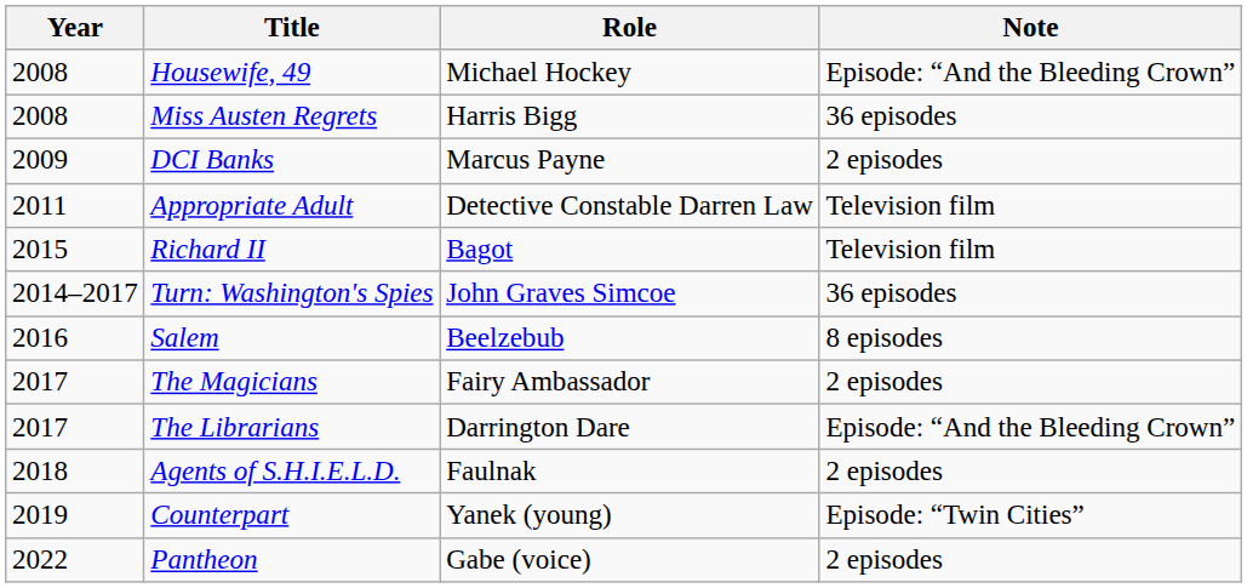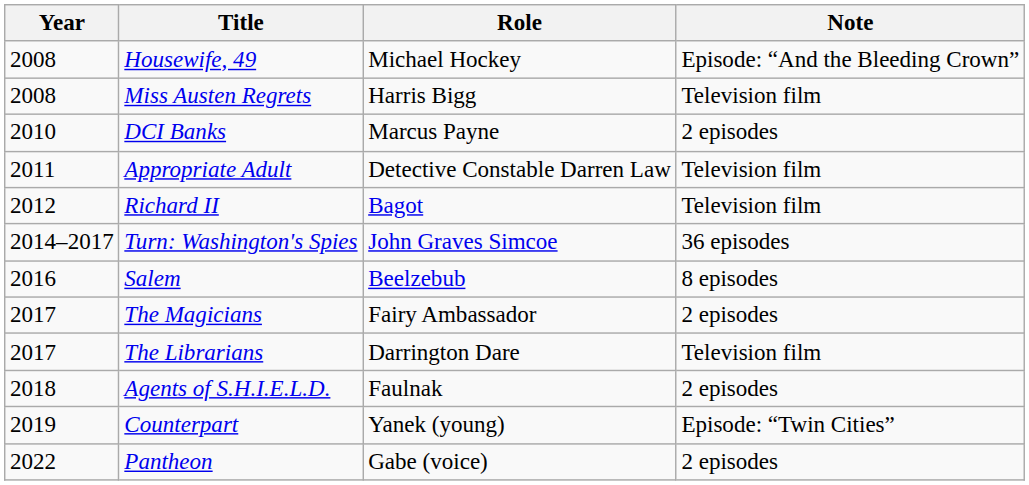 <table class="wikitable plainrowheaders sortable">
 <tr>
 <th>Year</th>
 <th>Title</th>
 <th>Role</th>
 <th>Note</th>
 </tr>
 <tr>
 <td>2008</td>
 <td><em><a href='#'>Housewife, 49</a></em></td>
 <td>Michael Hockey</td>
 <td>Episode: “And the Bleeding Crown”</td>
 </tr>
 <tr>
 <td>2008</td>
 <td><em><a href='#'>Miss Austen Regrets</a></em></td>
 <td>Harris Bigg</td>
-<td>36 episodes</td>
+<td>Television film</td>
 </tr>
 <tr>
-<td>2009</td>
+<td>2010</td>
 <td><em><a href='#'>DCI Banks</a></em></td>
 <td>Marcus Payne</td>
 <td>2 episodes</td>
 </tr>
 <tr>
 <td>2011</td>
 <td><em><a href='#'>Appropriate Adult</a></em></td>
 <td>Detective Constable Darren Law</td>
 <td>Television film</td>
 </tr>
 <tr>
-<td>2015</td>
+<td>2012</td>
 <td><em><a href='#'>Richard II</a></em></td>
 <td><a href='#'>Bagot</a></td>
 <td>Television film</td>
 </tr>
 <tr>
 <td>2014–2017</td>
 <td><em><a href='#'>Turn: Washington's Spies</a></em></td>
 <td><a href='#'>John Graves Simcoe</a></td>
 <td>36 episodes</td>
 </tr>
 <tr>
 <td>2016</td>
 <td><em><a href='#'>Salem</a></em></td>
 <td><a href='#'>Beelzebub</a></td>
 <td>8 episodes</td>
 </tr>
 <tr>
 <td>2017</td>
 <td><em><a href='#'>The Magicians</a></em></td>
 <td>Fairy Ambassador</td>
 <td>2 episodes</td>
 </tr>
 <tr>
 <td>2017</td>
 <td><em><a href='#'>The Librarians</a></em></td>
 <td>Darrington Dare</td>
-<td>Episode: “And the Bleeding Crown”</td>
+<td>Television film</td>
 </tr>
 <tr>
 <td>2018</td>
 <td><em><a href='#'>Agents of S.H.I.E.L.D.</a></em></td>
 <td>Faulnak</td>
 <td>2 episodes</td>
 </tr>
 <tr>
 <td>2019</td>
 <td><em><a href='#'>Counterpart</a></em></td>
 <td>Yanek (young)</td>
 <td>Episode: “Twin Cities”</td>
 </tr>
 <tr>
 <td>2022</td>
 <td><em><a href='#'>Pantheon</a></em></td>
 <td>Gabe (voice)</td>
 <td>2 episodes</td>
 </tr>
 </table>
